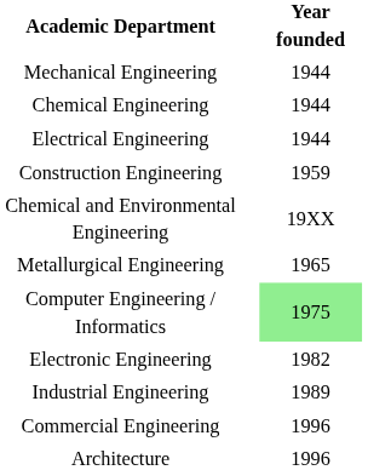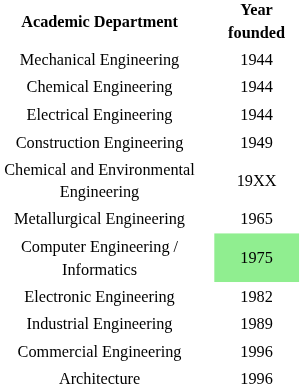 <table class="toccolours" style="float:right; margin-left:1em; font-size:90%; line-height:1.4em; width:280px;">
 <tr style="text-align:center;">
 <td><strong>Academic Department</strong></td>
 <td><strong>Year founded</strong></td>
 </tr>
 <tr style="text-align:center;">
 <td>Mechanical Engineering</td>
 <td>1944</td>
 </tr>
 <tr style="text-align:center;">
 <td>Chemical Engineering</td>
 <td>1944</td>
 </tr>
 <tr style="text-align:center;">
 <td>Electrical Engineering</td>
 <td>1944</td>
 </tr>
 <tr style="text-align:center;">
 <td>Construction Engineering</td>
-<td>1959</td>
+<td>1949</td>
 </tr>
 <tr style="text-align:center;">
 <td>Chemical and Environmental Engineering</td>
 <td>19XX</td>
 </tr>
 <tr style="text-align:center;">
 <td>Metallurgical Engineering</td>
 <td>1965</td>
 </tr>
 <tr style="text-align:center;">
 <td>Computer Engineering / Informatics</td>
 <td style="background: lightgreen;">1975</td>
 </tr>
 <tr style="text-align:center;">
 <td>Electronic Engineering</td>
 <td>1982</td>
 </tr>
 <tr style="text-align:center;">
 <td>Industrial Engineering</td>
 <td>1989</td>
 </tr>
 <tr style="text-align:center;">
 <td>Commercial Engineering</td>
 <td>1996</td>
 </tr>
 <tr style="text-align:center;">
 <td>Architecture</td>
 <td>1996</td>
 </tr>
 </table>
